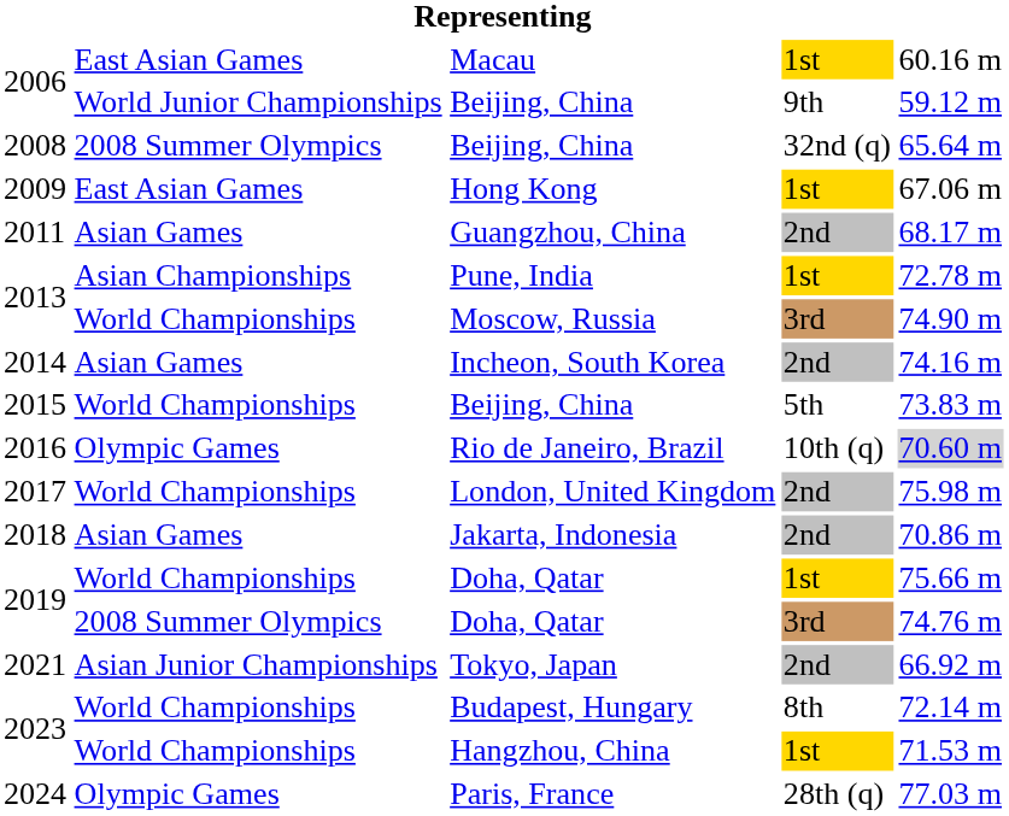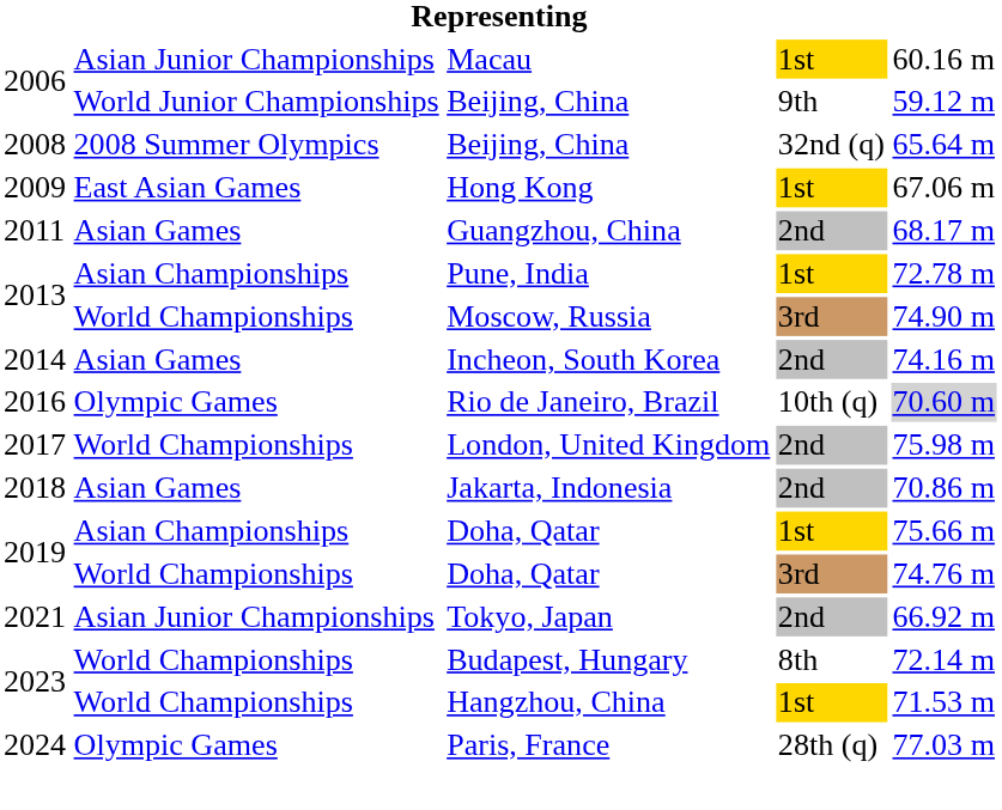 <table>
 <tr>
 <th colspan="5">Representing </th>
 </tr>
 <tr>
 <td rowspan=2>2006</td>
-<td><a href='#'>East Asian Games</a></td>
+<td><a href='#'>Asian Junior Championships</a></td>
 <td><a href='#'>Macau</a></td>
 <td bgcolor=gold>1st</td>
 <td>60.16 m</td>
 </tr>
 <tr>
 <td><a href='#'>World Junior Championships</a></td>
 <td><a href='#'>Beijing, China</a></td>
 <td>9th</td>
 <td><a href='#'>59.12 m</a></td>
 </tr>
 <tr>
 <td>2008</td>
 <td><a href='#'>2008 Summer Olympics</a></td>
 <td><a href='#'>Beijing, China</a></td>
 <td>32nd (q)</td>
 <td><a href='#'>65.64 m</a></td>
 </tr>
 <tr>
 <td>2009</td>
 <td><a href='#'>East Asian Games</a></td>
 <td><a href='#'>Hong Kong</a></td>
 <td bgcolor=gold>1st</td>
 <td>67.06 m</td>
 </tr>
 <tr>
 <td>2011</td>
 <td><a href='#'>Asian Games</a></td>
 <td><a href='#'>Guangzhou, China</a></td>
 <td bgcolor=silver>2nd</td>
 <td><a href='#'>68.17 m</a></td>
 </tr>
 <tr>
 <td rowspan=2>2013</td>
 <td><a href='#'>Asian Championships</a></td>
 <td><a href='#'>Pune, India</a></td>
 <td bgcolor=gold>1st</td>
 <td><a href='#'>72.78 m</a></td>
 </tr>
 <tr>
 <td><a href='#'>World Championships</a></td>
 <td><a href='#'>Moscow, Russia</a></td>
 <td bgcolor="cc9966">3rd</td>
 <td><a href='#'>74.90 m</a></td>
 </tr>
 <tr>
 <td>2014</td>
 <td><a href='#'>Asian Games</a></td>
 <td><a href='#'>Incheon, South Korea</a></td>
 <td bgcolor=silver>2nd</td>
 <td><a href='#'>74.16 m</a></td>
 </tr>
 <tr>
-<td>2015</td>
-<td><a href='#'>World Championships</a></td>
-<td><a href='#'>Beijing, China</a></td>
-<td>5th</td>
-<td><a href='#'>73.83 m</a></td>
-</tr>
-<tr>
 <td>2016</td>
 <td><a href='#'>Olympic Games</a></td>
 <td><a href='#'>Rio de Janeiro, Brazil</a></td>
 <td>10th (q)</td>
 <td style="background: lightgrey;"><a href='#'>70.60 m</a></td>
 </tr>
 <tr>
 <td>2017</td>
 <td><a href='#'>World Championships</a></td>
 <td><a href='#'>London, United Kingdom</a></td>
 <td bgcolor=silver>2nd</td>
 <td><a href='#'>75.98 m</a></td>
 </tr>
 <tr>
 <td>2018</td>
 <td><a href='#'>Asian Games</a></td>
 <td><a href='#'>Jakarta, Indonesia</a></td>
 <td bgcolor=silver>2nd</td>
 <td><a href='#'>70.86 m</a></td>
 </tr>
 <tr>
 <td rowspan=2>2019</td>
-<td><a href='#'>World Championships</a></td>
+<td><a href='#'>Asian Championships</a></td>
 <td><a href='#'>Doha, Qatar</a></td>
 <td bgcolor=gold>1st</td>
 <td><a href='#'>75.66 m</a></td>
 </tr>
 <tr>
-<td><a href='#'>2008 Summer Olympics</a></td>
+<td><a href='#'>World Championships</a></td>
 <td><a href='#'>Doha, Qatar</a></td>
 <td bgcolor=cc9966>3rd</td>
 <td><a href='#'>74.76 m</a></td>
 </tr>
 <tr>
 <td>2021</td>
 <td><a href='#'>Asian Junior Championships</a></td>
 <td><a href='#'>Tokyo, Japan</a></td>
 <td bgcolor=silver>2nd</td>
 <td><a href='#'>66.92 m</a></td>
 </tr>
 <tr>
 <td rowspan=2>2023</td>
 <td><a href='#'>World Championships</a></td>
 <td><a href='#'>Budapest, Hungary</a></td>
 <td>8th</td>
 <td><a href='#'>72.14 m</a></td>
 </tr>
 <tr>
 <td><a href='#'>World Championships</a></td>
 <td><a href='#'>Hangzhou, China</a></td>
 <td bgcolor=gold>1st</td>
 <td><a href='#'>71.53 m</a></td>
 </tr>
 <tr>
 <td>2024</td>
 <td><a href='#'>Olympic Games</a></td>
 <td><a href='#'>Paris, France</a></td>
 <td>28th (q)</td>
 <td><a href='#'>77.03 m</a></td>
 </tr>
 </table>
